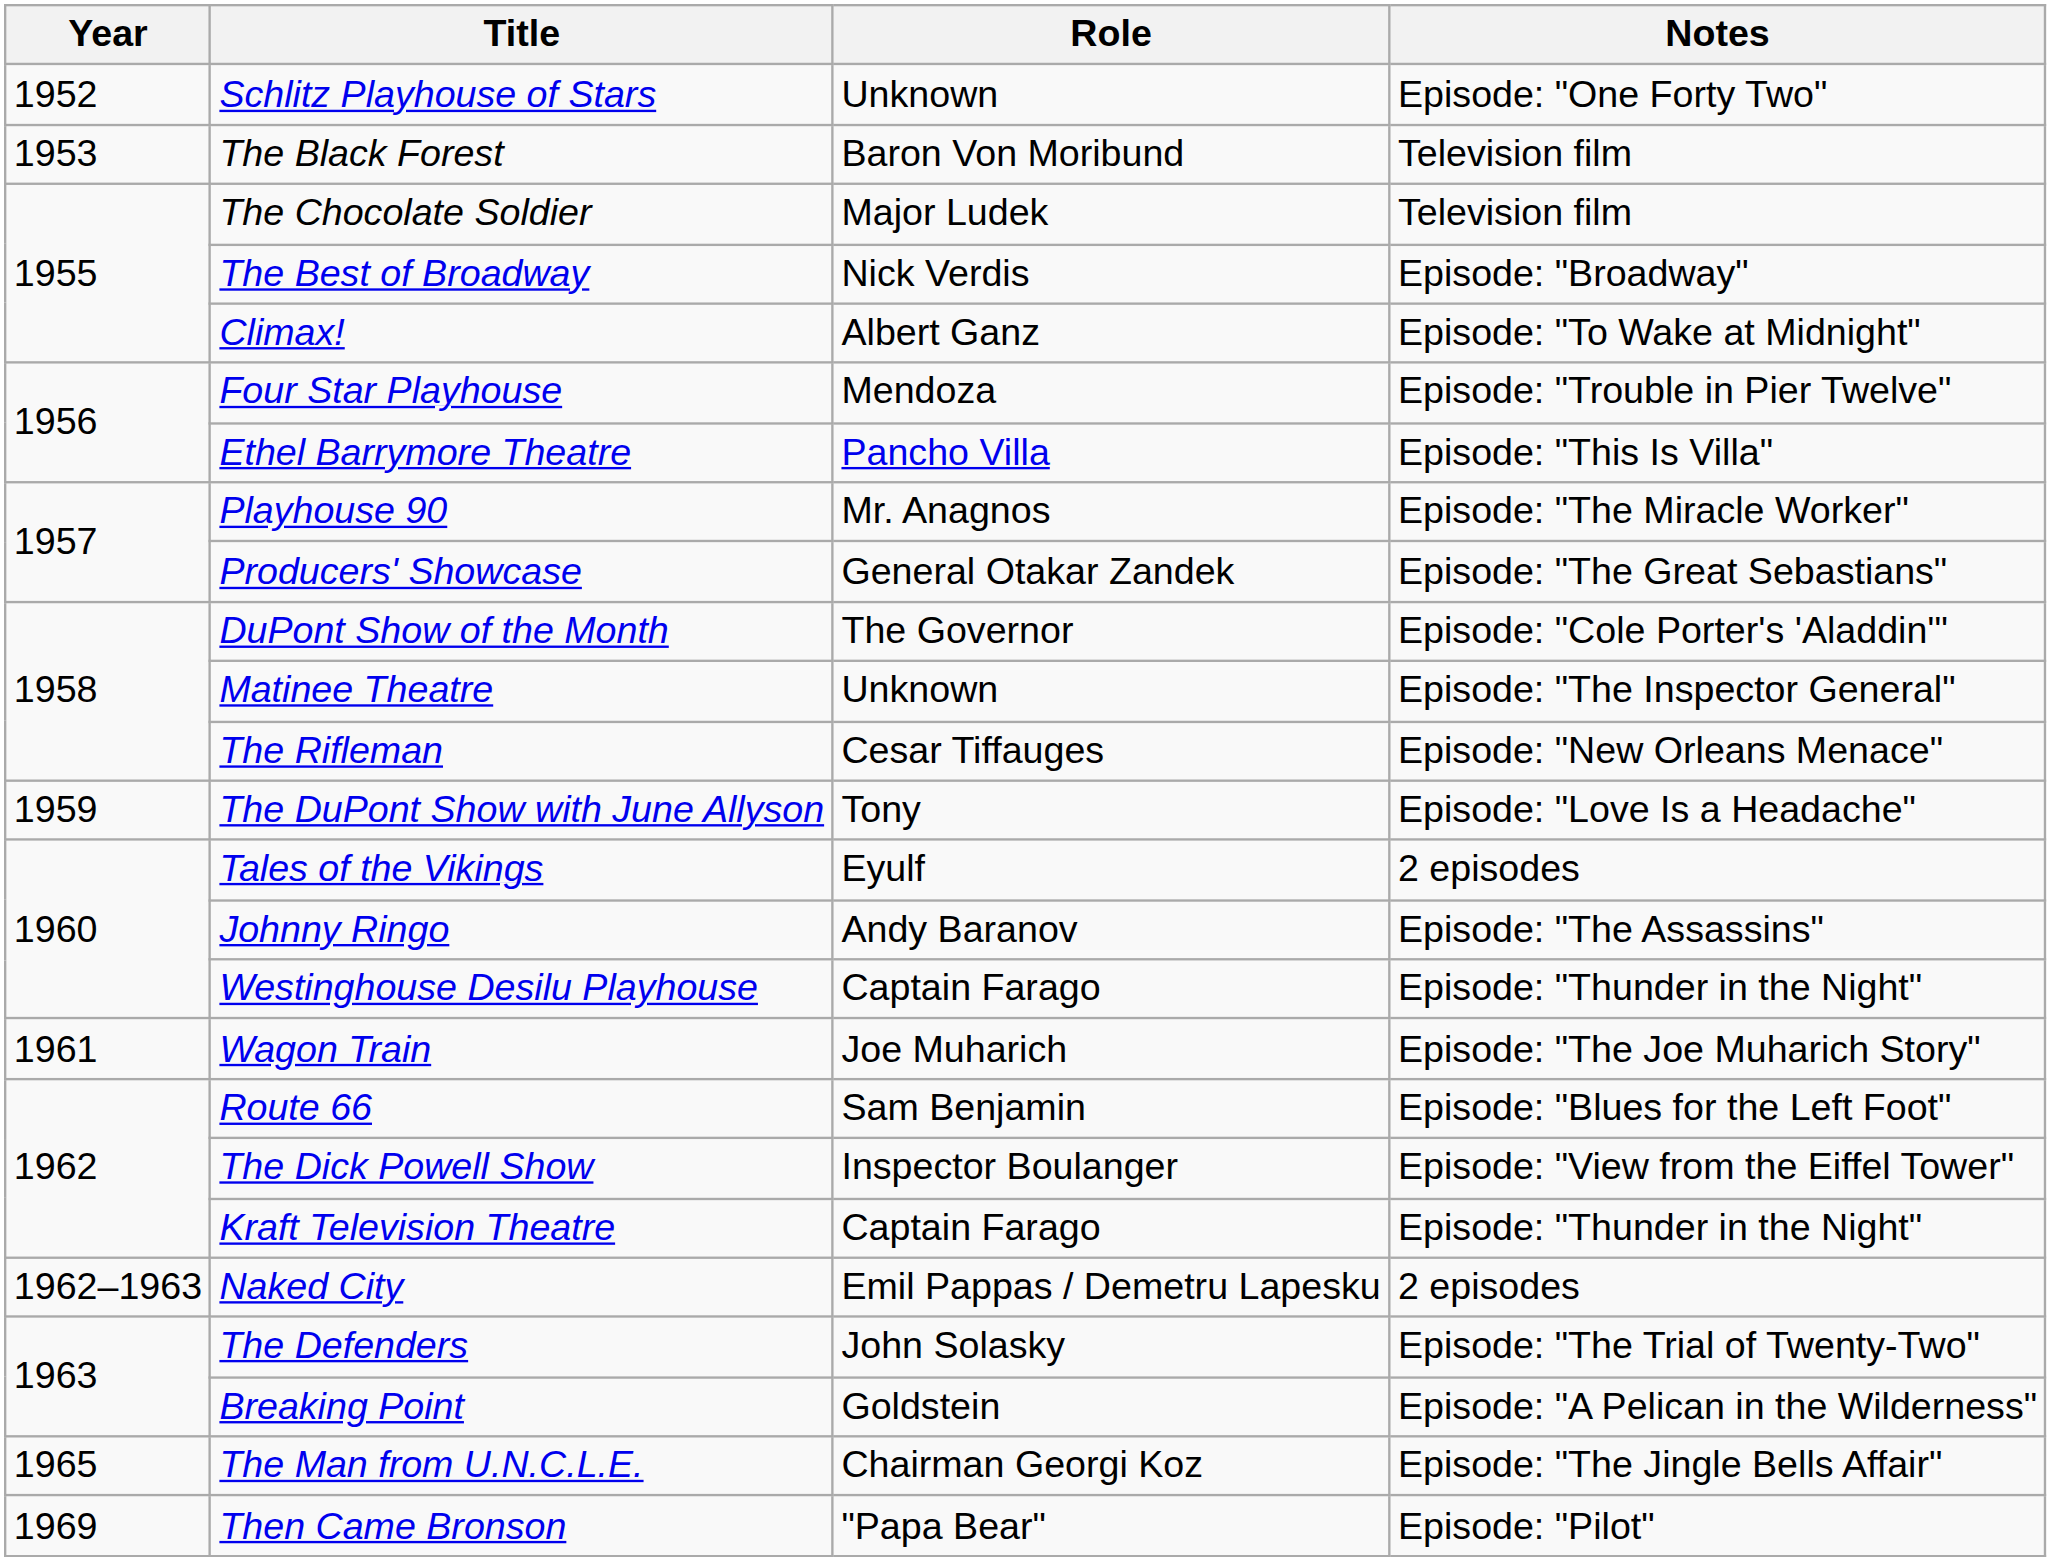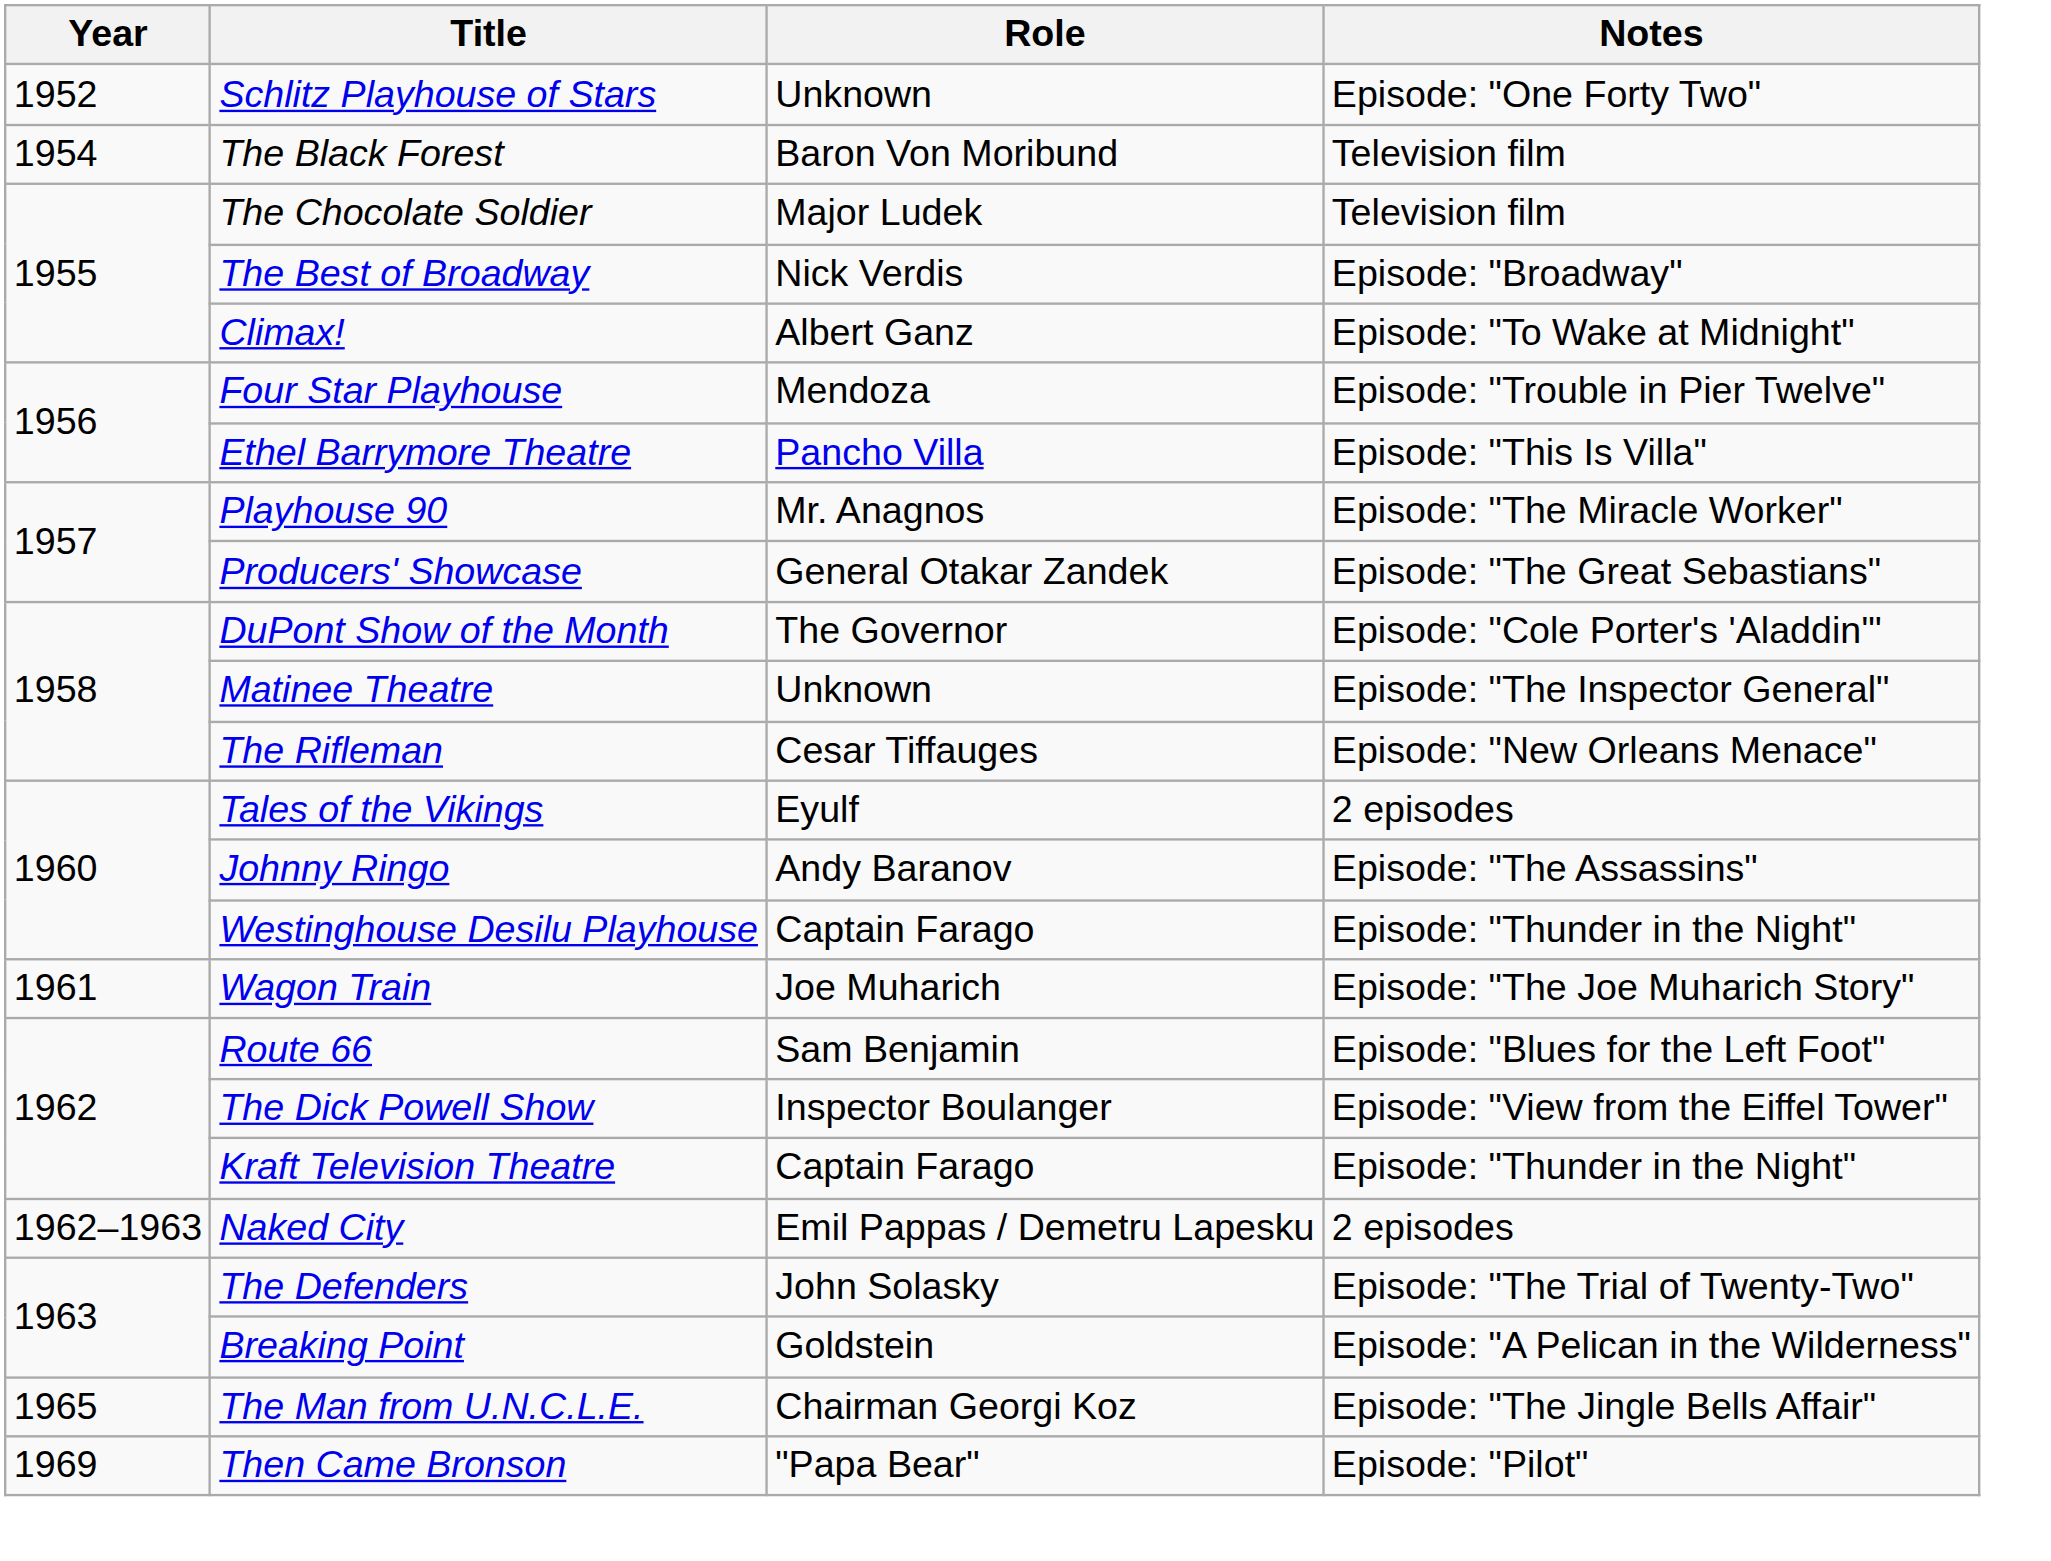 <table class="wikitable sortable">
 <tr>
 <th>Year</th>
 <th>Title</th>
 <th>Role</th>
 <th class="unsortable">Notes</th>
 </tr>
 <tr>
 <td>1952</td>
 <td><em><a href='#'>Schlitz Playhouse of Stars</a></em></td>
 <td>Unknown</td>
 <td>Episode: "One Forty Two"</td>
 </tr>
 <tr>
-<td>1953</td>
+<td>1954</td>
 <td><em>The Black Forest</em></td>
 <td>Baron Von Moribund</td>
 <td>Television film</td>
 </tr>
 <tr>
 <td rowspan="3">1955</td>
 <td><em>The Chocolate Soldier</em></td>
 <td>Major Ludek</td>
 <td>Television film</td>
 </tr>
 <tr>
 <td><em><a href='#'>The Best of Broadway</a></em></td>
 <td>Nick Verdis</td>
 <td>Episode: "Broadway"</td>
 </tr>
 <tr>
 <td><em><a href='#'>Climax!</a></em></td>
 <td>Albert Ganz</td>
 <td>Episode: "To Wake at Midnight"</td>
 </tr>
 <tr>
 <td rowspan="2">1956</td>
 <td><em><a href='#'>Four Star Playhouse</a></em></td>
 <td>Mendoza</td>
 <td>Episode: "Trouble in Pier Twelve"</td>
 </tr>
 <tr>
 <td><em><a href='#'>Ethel Barrymore Theatre</a></em></td>
 <td><a href='#'>Pancho Villa</a></td>
 <td>Episode: "This Is Villa"</td>
 </tr>
 <tr>
 <td rowspan="2">1957</td>
 <td><em><a href='#'>Playhouse 90</a></em></td>
 <td>Mr. Anagnos</td>
 <td>Episode: "The Miracle Worker"</td>
 </tr>
 <tr>
 <td><em><a href='#'>Producers' Showcase</a></em></td>
 <td>General Otakar Zandek</td>
 <td>Episode: "The Great Sebastians"</td>
 </tr>
 <tr>
 <td rowspan="3">1958</td>
 <td><em><a href='#'>DuPont Show of the Month</a></em></td>
 <td>The Governor</td>
 <td>Episode: "Cole Porter's 'Aladdin'"</td>
 </tr>
 <tr>
 <td><em><a href='#'>Matinee Theatre</a></em></td>
 <td>Unknown</td>
 <td>Episode: "The Inspector General"</td>
 </tr>
 <tr>
 <td><em><a href='#'>The Rifleman</a></em></td>
 <td>Cesar Tiffauges</td>
 <td>Episode: "New Orleans Menace"</td>
-</tr>
-<tr>
-<td>1959</td>
-<td><em><a href='#'>The DuPont Show with June Allyson</a></em></td>
-<td>Tony</td>
-<td>Episode: "Love Is a Headache"</td>
 </tr>
 <tr>
 <td rowspan="3">1960</td>
 <td><em><a href='#'>Tales of the Vikings</a></em></td>
 <td>Eyulf</td>
 <td>2 episodes</td>
 </tr>
 <tr>
 <td><em><a href='#'>Johnny Ringo</a></em></td>
 <td>Andy Baranov</td>
 <td>Episode: "The Assassins"</td>
 </tr>
 <tr>
 <td><em><a href='#'>Westinghouse Desilu Playhouse</a></em></td>
 <td>Captain Farago</td>
 <td>Episode: "Thunder in the Night"</td>
 </tr>
 <tr>
 <td>1961</td>
 <td><em><a href='#'>Wagon Train</a></em></td>
 <td>Joe Muharich</td>
 <td>Episode: "The Joe Muharich Story"</td>
 </tr>
 <tr>
 <td rowspan="3">1962</td>
 <td><em><a href='#'>Route 66</a></em></td>
 <td>Sam Benjamin</td>
 <td>Episode: "Blues for the Left Foot"</td>
 </tr>
 <tr>
 <td><em><a href='#'>The Dick Powell Show</a></em></td>
 <td>Inspector Boulanger</td>
 <td>Episode: "View from the Eiffel Tower"</td>
 </tr>
 <tr>
 <td><em><a href='#'>Kraft Television Theatre</a></em></td>
 <td>Captain Farago</td>
 <td>Episode: "Thunder in the Night"</td>
 </tr>
 <tr>
 <td>1962–1963</td>
 <td><em><a href='#'>Naked City</a></em></td>
 <td>Emil Pappas / Demetru Lapesku</td>
 <td>2 episodes</td>
 </tr>
 <tr>
 <td rowspan="2">1963</td>
 <td><em><a href='#'>The Defenders</a></em></td>
 <td>John Solasky</td>
 <td>Episode: "The Trial of Twenty-Two"</td>
 </tr>
 <tr>
 <td><em><a href='#'>Breaking Point</a></em></td>
 <td>Goldstein</td>
 <td>Episode: "A Pelican in the Wilderness"</td>
 </tr>
 <tr>
 <td>1965</td>
 <td><em><a href='#'>The Man from U.N.C.L.E.</a></em></td>
 <td>Chairman Georgi Koz</td>
 <td>Episode: "The Jingle Bells Affair"</td>
 </tr>
 <tr>
 <td>1969</td>
 <td><em><a href='#'>Then Came Bronson</a></em></td>
 <td>"Papa Bear"</td>
 <td>Episode: "Pilot"</td>
 </tr>
 </table>
